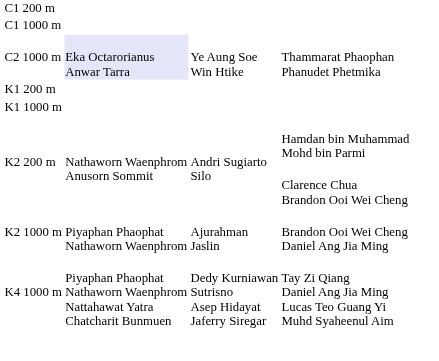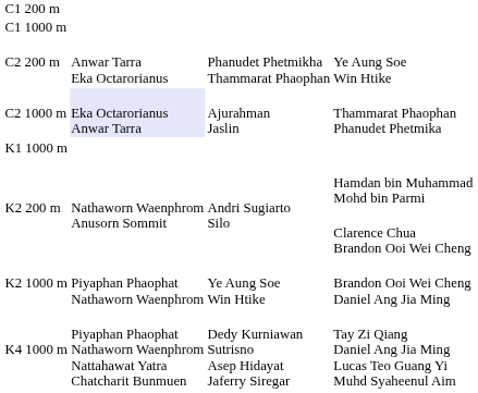 <table>
 <tr>
 <td>C1 200 m</td>
 <td></td>
 <td></td>
 <td></td>
 </tr>
 <tr>
 <td>C1 1000 m</td>
 <td></td>
 <td></td>
 <td></td>
 </tr>
 <tr>
+<td>C2 200 m</td>
+<td><br>Anwar Tarra<br>Eka Octarorianus</td>
+<td><br>Phanudet Phetmikha<br>Thammarat Phaophan</td>
+<td><br>Ye Aung Soe<br>Win Htike</td>
+</tr>
+<tr>
 <td>C2 1000 m</td>
 <td style="background: lavender;"><br>Eka Octarorianus <br> Anwar Tarra</td>
-<td><br>Ye Aung Soe <br> Win Htike</td>
+<td> <br> Ajurahman <br> Jaslin</td>
 <td><br>Thammarat Phaophan <br> Phanudet Phetmika</td>
-</tr>
-<tr>
-<td>K1 200 m</td>
-<td></td>
-<td nowrap></td>
-<td></td>
 </tr>
 <tr>
 <td>K1 1000 m</td>
 <td></td>
 <td></td>
 <td></td>
 </tr>
 <tr>
 <td rowspan=2>K2 200 m</td>
 <td rowspan=2><br>Nathaworn Waenphrom<br>Anusorn Sommit</td>
 <td rowspan=2><br>Andri Sugiarto<br>Silo</td>
 <td><br>Hamdan bin Muhammad<br>Mohd bin Parmi</td>
 </tr>
 <tr>
 <td><br>Clarence Chua<br>Brandon Ooi Wei Cheng</td>
 </tr>
 <tr>
 <td>K2 1000 m</td>
 <td> <br> Piyaphan Phaophat <br> Nathaworn Waenphrom</td>
-<td> <br> Ajurahman <br> Jaslin</td>
+<td><br>Ye Aung Soe <br> Win Htike</td>
 <td nowrap> <br> Brandon Ooi Wei Cheng <br> Daniel Ang Jia Ming</td>
 </tr>
 <tr>
 <td>K4 1000 m</td>
 <td nowrap> <br> Piyaphan Phaophat <br> Nathaworn Waenphrom <br> Nattahawat Yatra <br> Chatcharit Bunmuen</td>
 <td> <br> Dedy Kurniawan <br> Sutrisno <br> Asep Hidayat <br> Jaferry Siregar</td>
 <td> <br> Tay Zi Qiang <br> Daniel Ang Jia Ming <br> Lucas Teo Guang Yi <br> Muhd Syaheenul Aim</td>
 </tr>
 </table>
